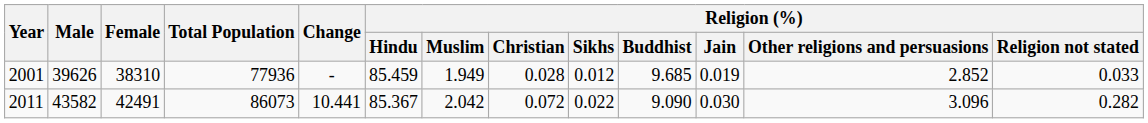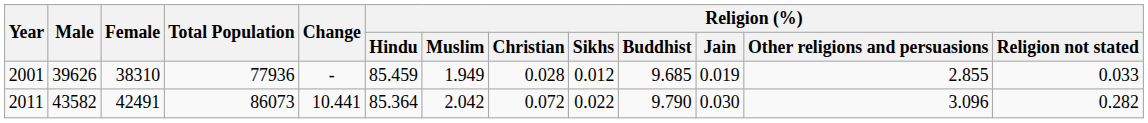 <table class="wikitable">
 <tr>
 <th rowspan="2">Year</th>
 <th rowspan="2">Male</th>
 <th rowspan="2">Female</th>
 <th rowspan="2">Total Population</th>
 <th rowspan="2">Change</th>
 <th colspan="8">Religion (%)</th>
 </tr>
 <tr>
 <th>Hindu</th>
 <th>Muslim</th>
 <th>Christian</th>
 <th>Sikhs</th>
 <th>Buddhist</th>
 <th>Jain</th>
 <th>Other religions and persuasions</th>
 <th>Religion not stated</th>
 </tr>
 <tr>
 <td>2001</td>
 <td style="text-align:right;">39626</td>
 <td style="text-align:right;">38310</td>
 <td style="text-align:right;">77936</td>
 <td style="text-align:center;">-</td>
 <td style="text-align:right;">85.459</td>
 <td style="text-align:right;">1.949</td>
 <td style="text-align:right;">0.028</td>
 <td style="text-align:right;">0.012</td>
 <td style="text-align:right;">9.685</td>
 <td style="text-align:right;">0.019</td>
-<td style="text-align:right;">2.852</td>
+<td style="text-align:right;">2.855</td>
 <td style="text-align:right;">0.033</td>
 </tr>
 <tr>
 <td>2011</td>
 <td style="text-align:right;">43582</td>
 <td style="text-align:right;">42491</td>
 <td style="text-align:right;">86073</td>
 <td style="text-align:right;">10.441</td>
-<td style="text-align:right;">85.367</td>
+<td style="text-align:right;">85.364</td>
 <td style="text-align:right;">2.042</td>
 <td style="text-align:right;">0.072</td>
 <td style="text-align:right;">0.022</td>
-<td style="text-align:right;">9.090</td>
+<td style="text-align:right;">9.790</td>
 <td style="text-align:right;">0.030</td>
 <td style="text-align:right;">3.096</td>
 <td style="text-align:right;">0.282</td>
 </tr>
 </table>
